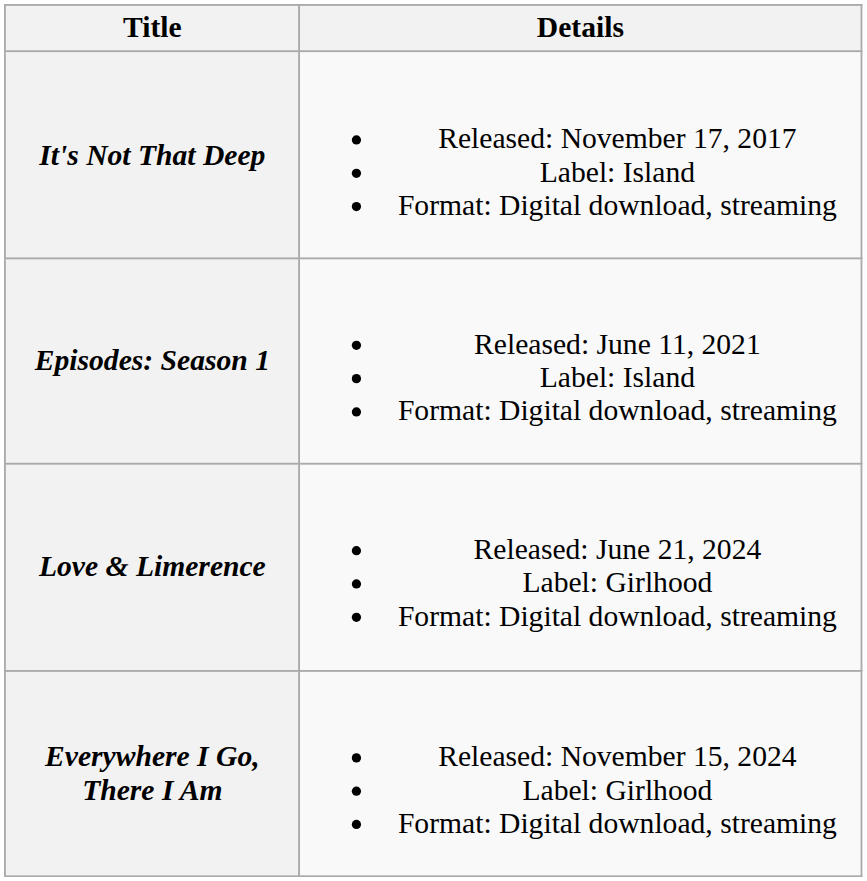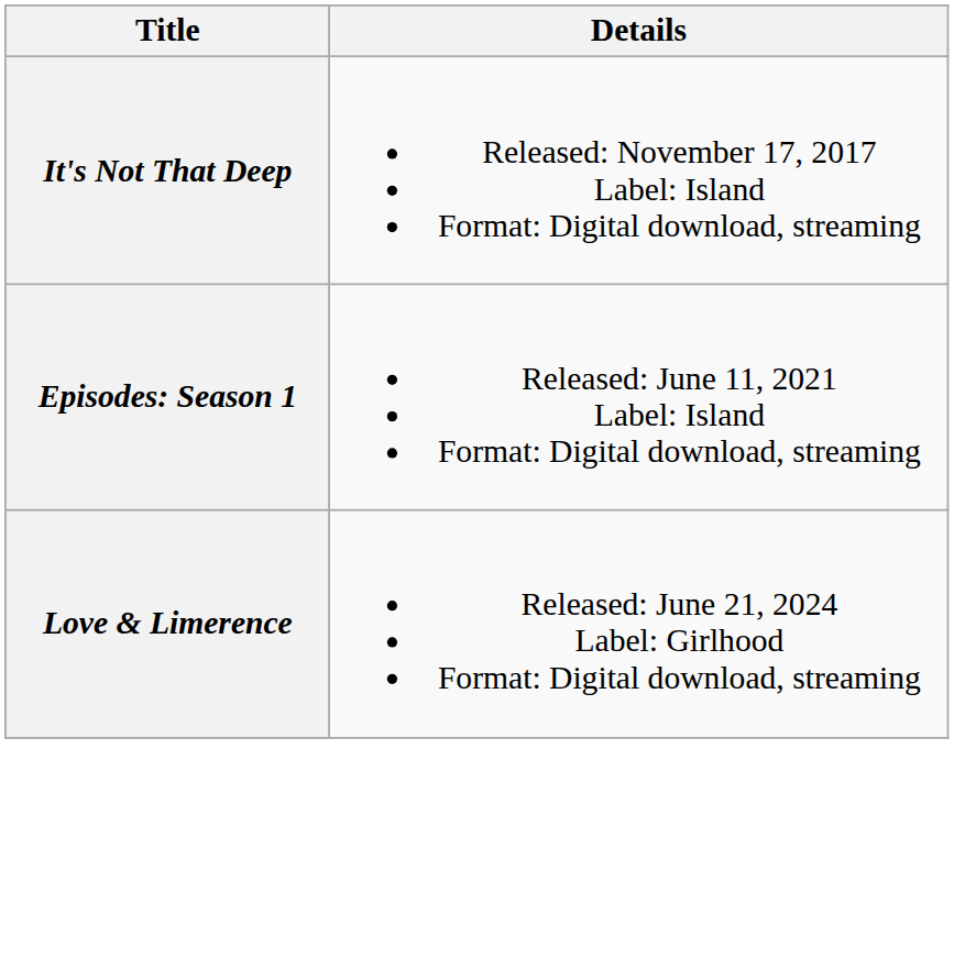 <table class="wikitable plainrowheaders" style="text-align:center">
 <tr>
 <th scope="col" style="width:9.5em;">Title</th>
 <th scope="col" style="width:18.5em;">Details</th>
 </tr>
 <tr>
 <th scope="row"><em>It's Not That Deep</em></th>
 <td><br><ul><li>Released: November 17, 2017</li><li>Label: Island</li><li>Format: Digital download, streaming</li></ul></td>
 </tr>
 <tr>
 <th scope="row"><em>Episodes: Season 1</em></th>
 <td><br><ul><li>Released: June 11, 2021</li><li>Label: Island</li><li>Format: Digital download, streaming</li></ul></td>
 </tr>
 <tr>
 <th scope="row"><em>Love & Limerence</em></th>
 <td><br><ul><li>Released: June 21, 2024</li><li>Label: Girlhood</li><li>Format: Digital download, streaming</li></ul></td>
 </tr>
-<tr>
-<th scope="row"><em>Everywhere I Go, There I Am</em></th>
-<td><br><ul><li>Released: November 15, 2024</li><li>Label: Girlhood</li><li>Format: Digital download, streaming</li></ul></td>
-</tr>
 </table>
